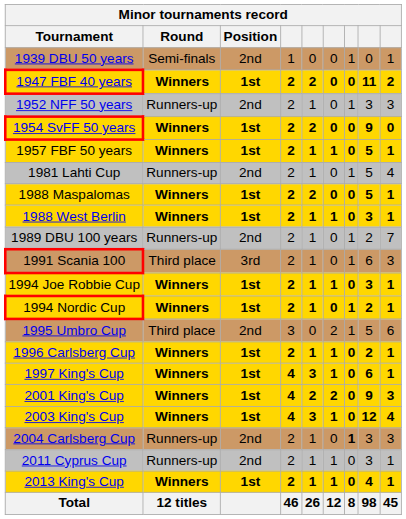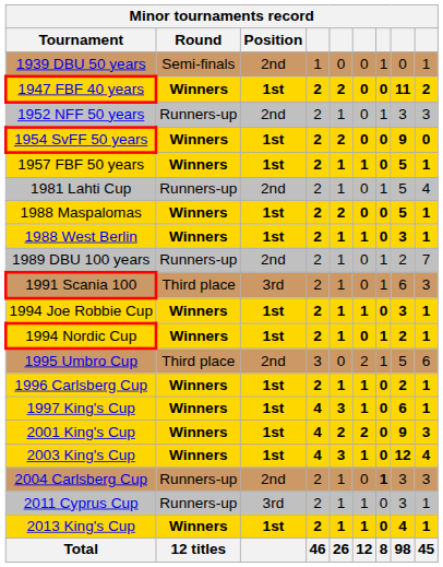 <table class="wikitable" style="text-align: center;">
 <tr>
 <th colspan=9>Minor tournaments record</th>
 </tr>
 <tr>
 <th>Tournament</th>
 <th>Round</th>
 <th>Position</th>
 <th></th>
 <th></th>
 <th></th>
 <th></th>
 <th></th>
 <th></th>
 </tr>
 <tr style="background:#c96;">
 <td> <a href='#'>1939 DBU 50 years</a></td>
 <td>Semi-finals</td>
 <td>2nd</td>
 <td>1</td>
 <td>0</td>
 <td>0</td>
 <td>1</td>
 <td>0</td>
 <td>1</td>
 </tr>
 <tr style="background:gold;">
 <td style="border: 3px solid red">  <a href='#'>1947 FBF 40 years</a></td>
 <td><strong>Winners</strong></td>
 <td><strong>1st</strong></td>
 <td><strong>2</strong></td>
 <td><strong>2</strong></td>
 <td><strong>0</strong></td>
 <td><strong>0</strong></td>
 <td><strong>11</strong></td>
 <td><strong>2</strong></td>
 </tr>
 <tr style="background:silver;">
 <td> <a href='#'>1952 NFF 50 years</a></td>
 <td>Runners-up</td>
 <td>2nd</td>
 <td>2</td>
 <td>1</td>
 <td>0</td>
 <td>1</td>
 <td>3</td>
 <td>3</td>
 </tr>
 <tr style="background:gold;">
 <td style="border: 3px solid red"> <a href='#'>1954 SvFF 50 years</a></td>
 <td><strong>Winners</strong></td>
 <td><strong>1st</strong></td>
 <td><strong>2</strong></td>
 <td><strong>2</strong></td>
 <td><strong>0</strong></td>
 <td><strong>0</strong></td>
 <td><strong>9</strong></td>
 <td><strong>0</strong></td>
 </tr>
 <tr style="background:gold;">
 <td> 1957 FBF 50 years</td>
 <td><strong>Winners</strong></td>
 <td><strong>1st</strong></td>
 <td><strong>2</strong></td>
 <td><strong>1</strong></td>
 <td><strong>1</strong></td>
 <td><strong>0</strong></td>
 <td><strong>5</strong></td>
 <td><strong>1</strong></td>
 </tr>
 <tr style="background:silver;">
 <td> 1981 Lahti Cup</td>
 <td>Runners-up</td>
 <td>2nd</td>
 <td>2</td>
 <td>1</td>
 <td>0</td>
 <td>1</td>
 <td>5</td>
 <td>4</td>
 </tr>
 <tr style="background:gold;">
 <td> 1988 Maspalomas</td>
 <td><strong>Winners</strong></td>
 <td><strong>1st</strong></td>
 <td><strong>2</strong></td>
 <td><strong>2</strong></td>
 <td><strong>0</strong></td>
 <td><strong>0</strong></td>
 <td><strong>5</strong></td>
 <td><strong>1</strong></td>
 </tr>
 <tr style="background:gold;">
 <td> <a href='#'>1988 West Berlin</a></td>
 <td><strong>Winners</strong></td>
 <td><strong>1st</strong></td>
 <td><strong>2</strong></td>
 <td><strong>1</strong></td>
 <td><strong>1</strong></td>
 <td><strong>0</strong></td>
 <td><strong>3</strong></td>
 <td><strong>1</strong></td>
 </tr>
 <tr style="background:silver;">
 <td> 1989 DBU 100 years</td>
 <td>Runners-up</td>
 <td>2nd</td>
 <td>2</td>
 <td>1</td>
 <td>0</td>
 <td>1</td>
 <td>2</td>
 <td>7</td>
 </tr>
 <tr style="background:#c96;">
 <td style="border: 3px solid red"> 1991 Scania 100</td>
 <td>Third place</td>
 <td>3rd</td>
 <td>2</td>
 <td>1</td>
 <td>0</td>
 <td>1</td>
 <td>6</td>
 <td>3</td>
 </tr>
 <tr style="background:gold;">
 <td> 1994 Joe Robbie Cup</td>
 <td><strong>Winners</strong></td>
 <td><strong>1st</strong></td>
 <td><strong>2</strong></td>
 <td><strong>1</strong></td>
 <td><strong>1</strong></td>
 <td><strong>0</strong></td>
 <td><strong>3</strong></td>
 <td><strong>1</strong></td>
 </tr>
 <tr style="background:gold;">
 <td style="border: 3px solid red">   1994 Nordic Cup</td>
 <td><strong>Winners</strong></td>
 <td><strong>1st</strong></td>
 <td><strong>2</strong></td>
 <td><strong>1</strong></td>
 <td><strong>0</strong></td>
 <td><strong>1</strong></td>
 <td><strong>2</strong></td>
 <td><strong>1</strong></td>
 </tr>
 <tr style="background:#c96;">
 <td> <a href='#'>1995 Umbro Cup</a></td>
 <td>Third place</td>
 <td>2nd</td>
 <td>3</td>
 <td>0</td>
 <td>2</td>
 <td>1</td>
 <td>5</td>
 <td>6</td>
 </tr>
 <tr style="background:gold;">
 <td> <a href='#'>1996 Carlsberg Cup</a></td>
 <td><strong>Winners</strong></td>
 <td><strong>1st</strong></td>
 <td><strong>2</strong></td>
 <td><strong>1</strong></td>
 <td><strong>1</strong></td>
 <td><strong>0</strong></td>
 <td><strong>2</strong></td>
 <td><strong>1</strong></td>
 </tr>
 <tr style="background:gold;">
 <td> <a href='#'>1997 King's Cup</a></td>
 <td><strong>Winners</strong></td>
 <td><strong>1st</strong></td>
 <td><strong>4</strong></td>
 <td><strong>3</strong></td>
 <td><strong>1</strong></td>
 <td><strong>0</strong></td>
 <td><strong>6</strong></td>
 <td><strong>1</strong></td>
 </tr>
 <tr style="background:gold;">
 <td> <a href='#'>2001 King's Cup</a></td>
 <td><strong>Winners</strong></td>
 <td><strong>1st</strong></td>
 <td><strong>4</strong></td>
 <td><strong>2</strong></td>
 <td><strong>2</strong></td>
 <td><strong>0</strong></td>
 <td><strong>9</strong></td>
 <td><strong>3</strong></td>
 </tr>
 <tr style="background:gold;">
 <td> <a href='#'>2003 King's Cup</a></td>
 <td><strong>Winners</strong></td>
 <td><strong>1st</strong></td>
 <td><strong>4</strong></td>
 <td><strong>3</strong></td>
 <td><strong>1</strong></td>
 <td><strong>0</strong></td>
 <td><strong>12</strong></td>
 <td><strong>4</strong></td>
 </tr>
 <tr style="background:#c96;">
 <td> <a href='#'>2004 Carlsberg Cup</a></td>
 <td>Runners-up</td>
 <td>2nd</td>
 <td>2</td>
 <td>1</td>
 <td>0</td>
 <td><strong>1</strong></td>
 <td>3</td>
 <td>3</td>
 </tr>
 <tr style="background:silver;">
 <td> <a href='#'>2011 Cyprus Cup</a></td>
 <td>Runners-up</td>
-<td>2nd</td>
+<td>3rd</td>
 <td>2</td>
 <td>1</td>
 <td>1</td>
 <td>0</td>
 <td>3</td>
 <td>1</td>
 </tr>
 <tr style="background:gold;">
 <td> <a href='#'>2013 King's Cup</a></td>
 <td><strong>Winners</strong></td>
 <td><strong>1st</strong></td>
 <td><strong>2</strong></td>
 <td><strong>1</strong></td>
 <td><strong>1</strong></td>
 <td><strong>0</strong></td>
 <td><strong>4</strong></td>
 <td><strong>1</strong></td>
 </tr>
 <tr>
 <th>Total</th>
 <th>12 titles</th>
 <th></th>
 <th>46</th>
 <th>26</th>
 <th>12</th>
 <th>8</th>
 <th>98</th>
 <th>45</th>
 </tr>
 </table>
